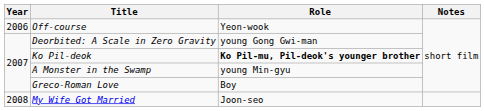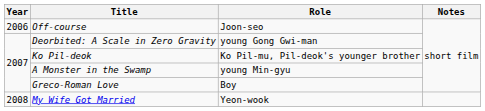 <table class="wikitable">
 <tr>
 <th>Year</th>
 <th>Title</th>
 <th>Role</th>
 <th>Notes</th>
 </tr>
 <tr>
 <td>2006</td>
 <td><em>Off-course</em></td>
-<td>Yeon-wook</td>
+<td>Joon-seo</td>
 <td rowspan=5>short film</td>
 </tr>
 <tr>
 <td rowspan=4>2007</td>
 <td><em>Deorbited: A Scale in Zero Gravity</em></td>
 <td>young Gong Gwi-man</td>
 </tr>
 <tr>
 <td><em>Ko Pil-deok</em></td>
-<td><strong>Ko Pil-mu, Pil-deok's younger brother</strong></td>
+<td>Ko Pil-mu, Pil-deok's younger brother</td>
 </tr>
 <tr>
 <td><em>A Monster in the Swamp</em></td>
 <td>young Min-gyu</td>
 </tr>
 <tr>
 <td><em>Greco-Roman Love</em></td>
 <td>Boy</td>
 </tr>
 <tr>
 <td>2008</td>
 <td><em><a href='#'>My Wife Got Married</a></em></td>
-<td>Joon-seo</td>
+<td>Yeon-wook</td>
 <td></td>
 </tr>
 </table>
